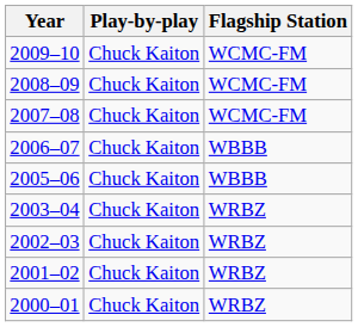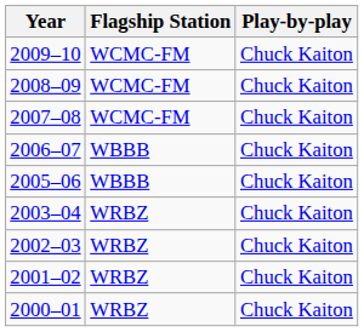 <table class="wikitable">
 <tr>
 <th>Year</th>
+<th>Flagship Station</th>
 <th>Play-by-play</th>
-<th>Flagship Station</th>
 </tr>
 <tr>
 <td><a href='#'>2009–10</a></td>
+<td><a href='#'>WCMC-FM</a></td>
 <td><a href='#'>Chuck Kaiton</a></td>
-<td><a href='#'>WCMC-FM</a></td>
 </tr>
 <tr>
 <td><a href='#'>2008–09</a></td>
+<td><a href='#'>WCMC-FM</a></td>
 <td><a href='#'>Chuck Kaiton</a></td>
-<td><a href='#'>WCMC-FM</a></td>
 </tr>
 <tr>
 <td><a href='#'>2007–08</a></td>
+<td><a href='#'>WCMC-FM</a></td>
 <td><a href='#'>Chuck Kaiton</a></td>
-<td><a href='#'>WCMC-FM</a></td>
 </tr>
 <tr>
 <td><a href='#'>2006–07</a></td>
+<td><a href='#'>WBBB</a></td>
 <td><a href='#'>Chuck Kaiton</a></td>
-<td><a href='#'>WBBB</a></td>
 </tr>
 <tr>
 <td><a href='#'>2005–06</a></td>
+<td><a href='#'>WBBB</a></td>
 <td><a href='#'>Chuck Kaiton</a></td>
-<td><a href='#'>WBBB</a></td>
 </tr>
 <tr>
 <td><a href='#'>2003–04</a></td>
+<td><a href='#'>WRBZ</a></td>
 <td><a href='#'>Chuck Kaiton</a></td>
-<td><a href='#'>WRBZ</a></td>
 </tr>
 <tr>
 <td><a href='#'>2002–03</a></td>
+<td><a href='#'>WRBZ</a></td>
 <td><a href='#'>Chuck Kaiton</a></td>
-<td><a href='#'>WRBZ</a></td>
 </tr>
 <tr>
 <td><a href='#'>2001–02</a></td>
+<td><a href='#'>WRBZ</a></td>
 <td><a href='#'>Chuck Kaiton</a></td>
-<td><a href='#'>WRBZ</a></td>
 </tr>
 <tr>
 <td><a href='#'>2000–01</a></td>
+<td><a href='#'>WRBZ</a></td>
 <td><a href='#'>Chuck Kaiton</a></td>
-<td><a href='#'>WRBZ</a></td>
 </tr>
 </table>
